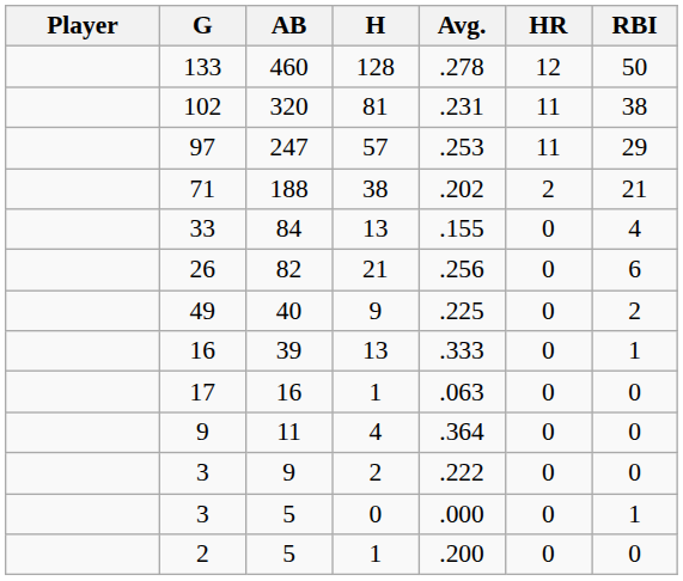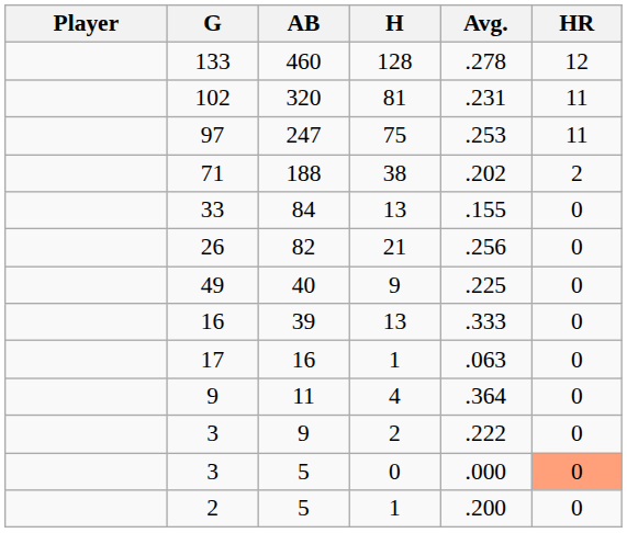 <table class="wikitable sortable">
 <tr>
 <th bgcolor="#DDDDFF" width="16%">Player</th>
 <th bgcolor="#DDDDFF" width="9%">G</th>
 <th bgcolor="#DDDDFF" width="9%">AB</th>
 <th bgcolor="#DDDDFF" width="9%">H</th>
 <th bgcolor="#DDDDFF" width="9%">Avg.</th>
 <th bgcolor="#DDDDFF" width="9%">HR</th>
-<th bgcolor="#DDDDFF" width="9%">RBI</th>
 </tr>
 <tr align="center">
 <td></td>
 <td>133</td>
 <td>460</td>
 <td>128</td>
 <td>.278</td>
 <td>12</td>
-<td>50</td>
 </tr>
 <tr align="center">
 <td></td>
 <td>102</td>
 <td>320</td>
 <td>81</td>
 <td>.231</td>
 <td>11</td>
-<td>38</td>
 </tr>
 <tr align="center">
 <td></td>
 <td>97</td>
 <td>247</td>
-<td>57</td>
+<td>75</td>
 <td>.253</td>
 <td>11</td>
-<td>29</td>
 </tr>
 <tr align="center">
 <td></td>
 <td>71</td>
 <td>188</td>
 <td>38</td>
 <td>.202</td>
 <td>2</td>
-<td>21</td>
 </tr>
 <tr align="center">
 <td></td>
 <td>33</td>
 <td>84</td>
 <td>13</td>
 <td>.155</td>
 <td>0</td>
-<td>4</td>
 </tr>
 <tr align="center">
 <td></td>
 <td>26</td>
 <td>82</td>
 <td>21</td>
 <td>.256</td>
 <td>0</td>
-<td>6</td>
 </tr>
 <tr align="center">
 <td></td>
 <td>49</td>
 <td>40</td>
 <td>9</td>
 <td>.225</td>
 <td>0</td>
-<td>2</td>
 </tr>
 <tr align="center">
 <td></td>
 <td>16</td>
 <td>39</td>
 <td>13</td>
 <td>.333</td>
 <td>0</td>
-<td>1</td>
 </tr>
 <tr align="center">
 <td></td>
 <td>17</td>
 <td>16</td>
 <td>1</td>
 <td>.063</td>
-<td>0</td>
 <td>0</td>
 </tr>
 <tr align="center">
 <td></td>
 <td>9</td>
 <td>11</td>
 <td>4</td>
 <td>.364</td>
 <td>0</td>
-<td>0</td>
 </tr>
 <tr align="center">
 <td></td>
 <td>3</td>
 <td>9</td>
 <td>2</td>
 <td>.222</td>
 <td>0</td>
-<td>0</td>
 </tr>
 <tr align="center">
 <td></td>
 <td>3</td>
 <td>5</td>
 <td>0</td>
 <td>.000</td>
-<td>0</td>
-<td>1</td>
+<td style="background: lightsalmon;">0</td>
 </tr>
 <tr align="center">
 <td></td>
 <td>2</td>
 <td>5</td>
 <td>1</td>
 <td>.200</td>
 <td>0</td>
-<td>0</td>
 </tr>
 </table>
